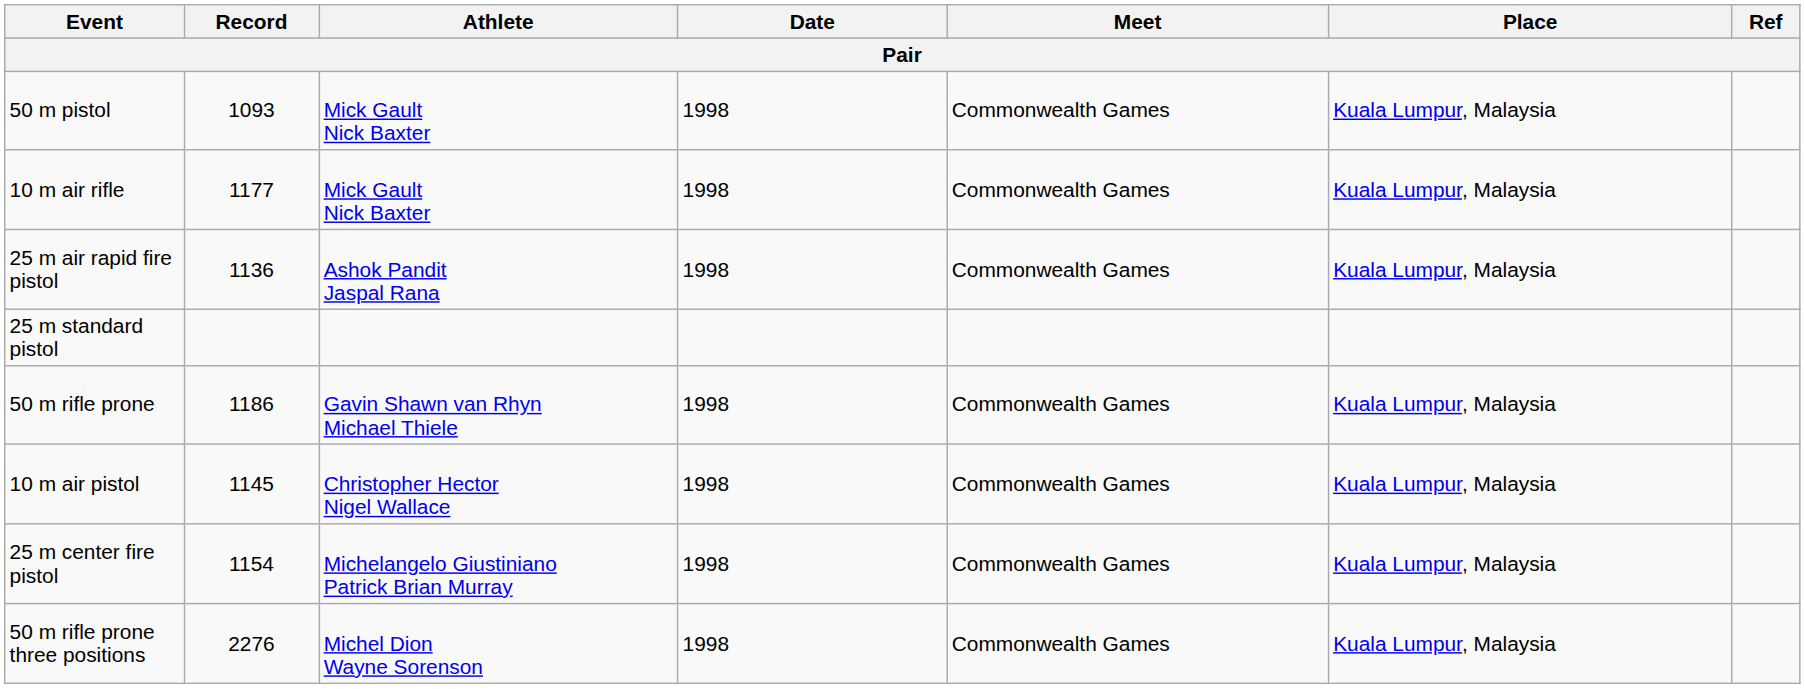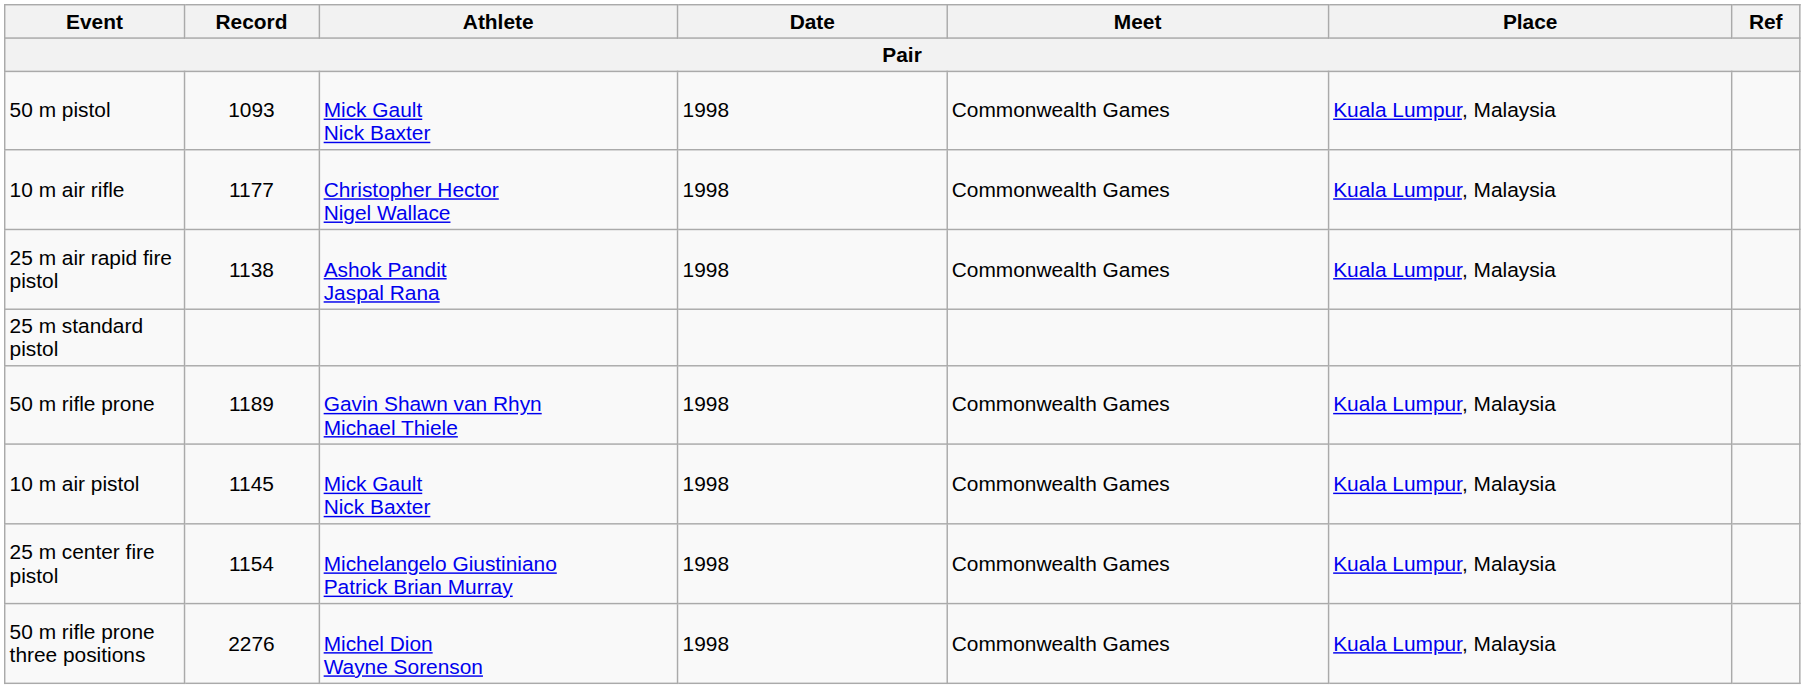 <table class="wikitable" style="font-size:90%; width: 98%;">
 <tr>
 <th width=8%>Event</th>
 <th width=6%>Record</th>
 <th width=16%>Athlete</th>
 <th width=12%>Date</th>
 <th width=17%>Meet</th>
 <th width=18%>Place</th>
 <th width=3%>Ref</th>
 </tr>
 <tr bgcolor="#DDDDDD">
 <th colspan="8">Pair</th>
 </tr>
 <tr>
 <td>50 m pistol</td>
 <td align=center>1093</td>
 <td><br><a href='#'>Mick Gault</a><br><a href='#'>Nick Baxter</a></td>
 <td>1998</td>
 <td>Commonwealth Games</td>
 <td> <a href='#'>Kuala Lumpur</a>, Malaysia</td>
 <td></td>
 </tr>
 <tr>
 <td>10 m air rifle</td>
 <td align=center>1177</td>
-<td><br><a href='#'>Mick Gault</a><br><a href='#'>Nick Baxter</a></td>
+<td><br><a href='#'>Christopher Hector</a><br><a href='#'>Nigel Wallace</a></td>
 <td>1998</td>
 <td>Commonwealth Games</td>
 <td> <a href='#'>Kuala Lumpur</a>, Malaysia</td>
 <td></td>
 </tr>
 <tr>
 <td>25 m air rapid fire pistol</td>
-<td align=center>1136</td>
+<td align=center>1138</td>
 <td><br><a href='#'>Ashok Pandit</a><br><a href='#'>Jaspal Rana</a></td>
 <td>1998</td>
 <td>Commonwealth Games</td>
 <td> <a href='#'>Kuala Lumpur</a>, Malaysia</td>
 <td></td>
 </tr>
 <tr>
 <td>25 m standard pistol</td>
 <td align=center></td>
 <td><br><br></td>
 <td></td>
 <td></td>
 <td></td>
 <td></td>
 </tr>
 <tr>
 <td>50 m rifle prone</td>
-<td align=center>1186</td>
+<td align=center>1189</td>
 <td><br><a href='#'>Gavin Shawn van Rhyn</a><br><a href='#'>Michael Thiele</a></td>
 <td>1998</td>
 <td>Commonwealth Games</td>
 <td> <a href='#'>Kuala Lumpur</a>, Malaysia</td>
 <td></td>
 </tr>
 <tr>
 <td>10 m air pistol</td>
 <td align=center>1145</td>
-<td><br><a href='#'>Christopher Hector</a><br><a href='#'>Nigel Wallace</a></td>
+<td><br><a href='#'>Mick Gault</a><br><a href='#'>Nick Baxter</a></td>
 <td>1998</td>
 <td>Commonwealth Games</td>
 <td> <a href='#'>Kuala Lumpur</a>, Malaysia</td>
 <td></td>
 </tr>
 <tr>
 <td>25 m center fire pistol</td>
 <td align=center>1154</td>
 <td><br><a href='#'>Michelangelo Giustiniano</a><br><a href='#'>Patrick Brian Murray</a></td>
 <td>1998</td>
 <td>Commonwealth Games</td>
 <td> <a href='#'>Kuala Lumpur</a>, Malaysia</td>
 <td></td>
 </tr>
 <tr>
 <td>50 m rifle prone three positions</td>
 <td align=center>2276</td>
 <td><br><a href='#'>Michel Dion</a><br><a href='#'>Wayne Sorenson</a></td>
 <td>1998</td>
 <td>Commonwealth Games</td>
 <td> <a href='#'>Kuala Lumpur</a>, Malaysia</td>
 <td></td>
 </tr>
 </table>
